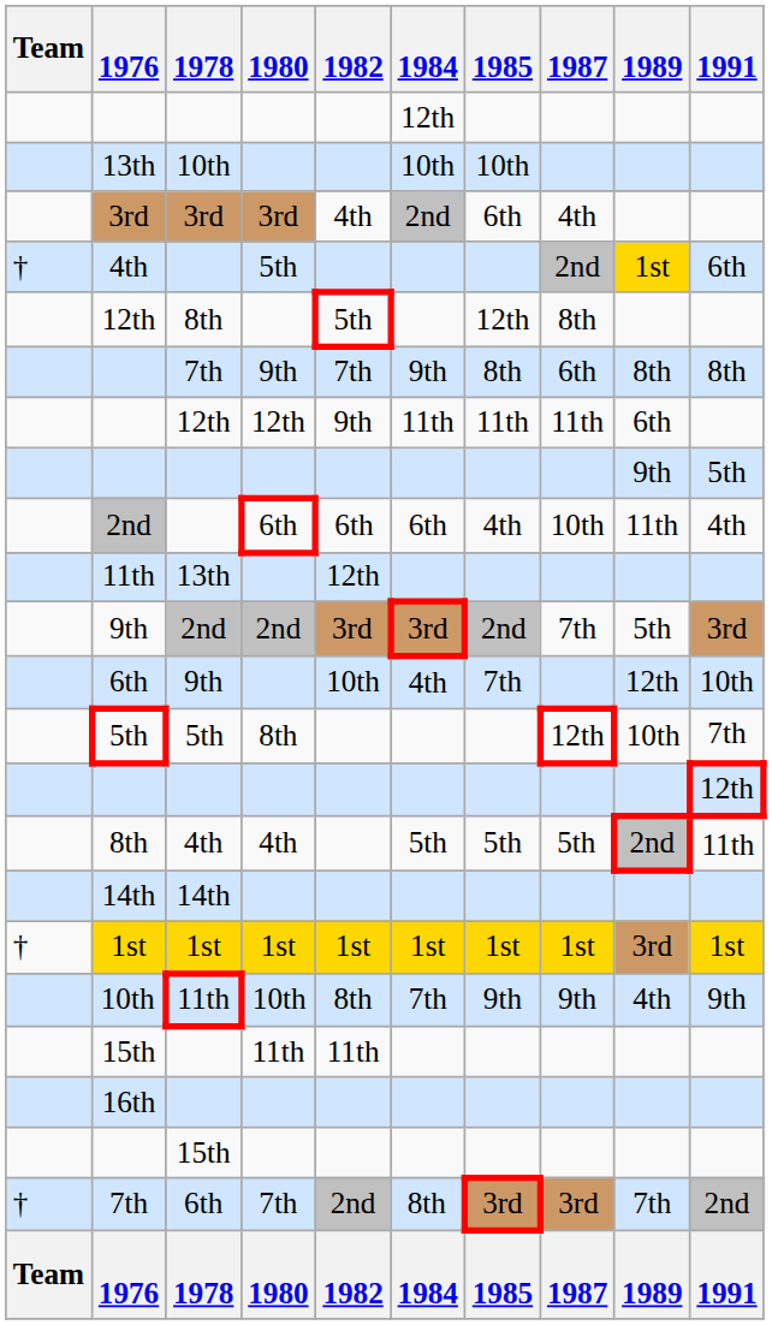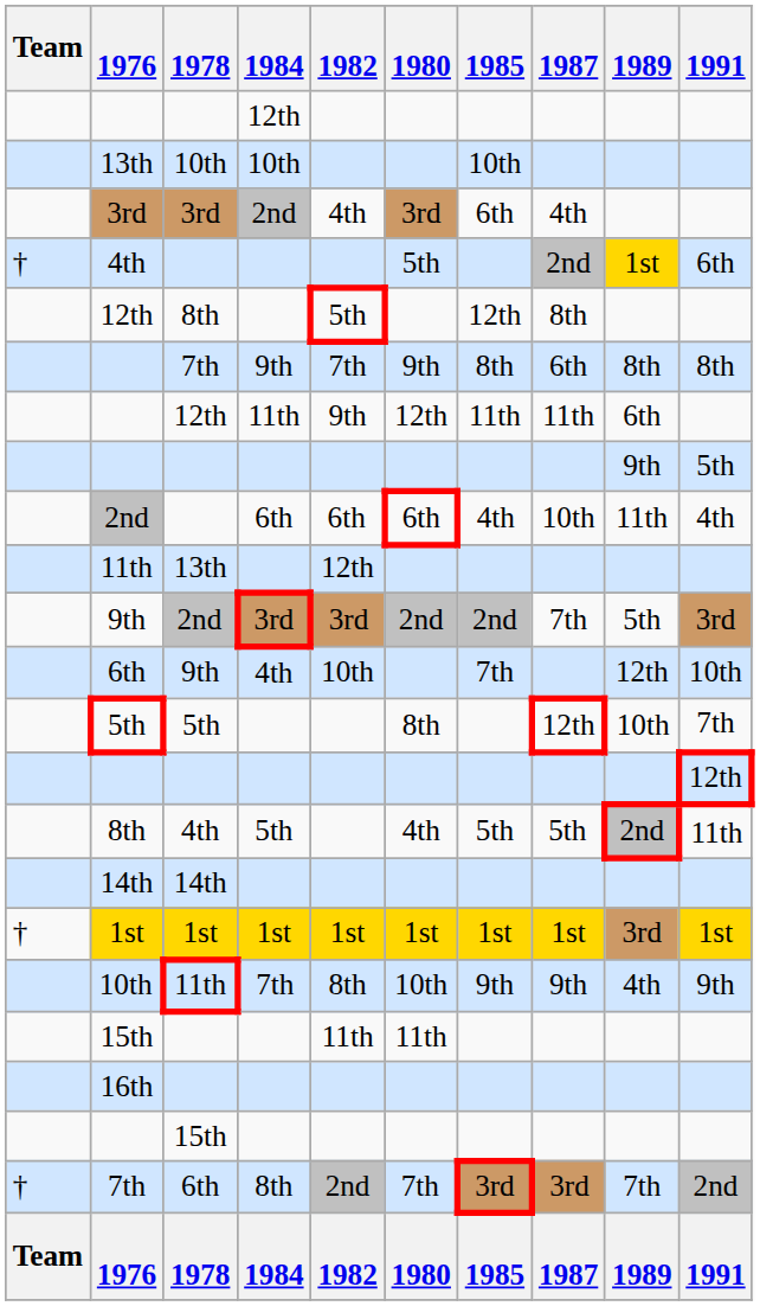 <table class="wikitable" style="text-align:center; font-size:90%">
 <tr>
 <th>Team</th>
 <th><br><a href='#'>1976</a></th>
 <th><br><a href='#'>1978</a></th>
+<th><br><a href='#'>1984</a></th>
+<th><br><a href='#'>1982</a></th>
 <th><br><a href='#'>1980</a></th>
-<th><br><a href='#'>1982</a></th>
-<th><br><a href='#'>1984</a></th>
 <th><br><a href='#'>1985</a></th>
 <th><br><a href='#'>1987</a></th>
 <th><br><a href='#'>1989</a></th>
 <th><br><a href='#'>1991</a></th>
 </tr>
 <tr>
 <td align="left"></td>
 <td></td>
 <td></td>
+<td>12th</td>
 <td></td>
 <td></td>
-<td>12th</td>
 <td></td>
 <td></td>
 <td></td>
 <td></td>
 </tr>
 <tr bgcolor="#D0E6FF">
 <td align="left"></td>
 <td>13th</td>
 <td>10th</td>
+<td>10th</td>
 <td></td>
 <td></td>
-<td>10th</td>
 <td>10th</td>
 <td></td>
 <td></td>
 <td></td>
 </tr>
 <tr>
 <td align="left"></td>
 <td bgcolor="#cc9966">3rd</td>
 <td bgcolor="#cc9966">3rd</td>
+<td bgcolor="silver">2nd</td>
+<td>4th</td>
 <td bgcolor="#cc9966">3rd</td>
-<td>4th</td>
-<td bgcolor="silver">2nd</td>
 <td>6th</td>
 <td>4th</td>
 <td></td>
 <td></td>
 </tr>
 <tr bgcolor="#D0E6FF">
 <td align="left"><em></em> †</td>
 <td>4th</td>
 <td></td>
-<td>5th</td>
 <td></td>
 <td></td>
+<td>5th</td>
 <td></td>
 <td bgcolor="silver">2nd</td>
 <td bgcolor="gold">1st</td>
 <td>6th</td>
 </tr>
 <tr>
 <td align="left"></td>
 <td>12th</td>
 <td>8th</td>
 <td></td>
 <td style="border: 3px solid red">5th</td>
 <td></td>
 <td>12th</td>
 <td>8th</td>
 <td></td>
 <td></td>
 </tr>
 <tr bgcolor="#D0E6FF">
 <td align="left"></td>
 <td></td>
 <td>7th</td>
 <td>9th</td>
 <td>7th</td>
 <td>9th</td>
 <td>8th</td>
 <td>6th</td>
 <td>8th</td>
 <td>8th</td>
 </tr>
 <tr>
 <td align="left"></td>
 <td></td>
 <td>12th</td>
+<td>11th</td>
+<td>9th</td>
 <td>12th</td>
-<td>9th</td>
-<td>11th</td>
 <td>11th</td>
 <td>11th</td>
 <td>6th</td>
 <td></td>
 </tr>
 <tr bgcolor="#D0E6FF">
 <td align="left"></td>
 <td></td>
 <td></td>
 <td></td>
 <td></td>
 <td></td>
 <td></td>
 <td></td>
 <td>9th</td>
 <td>5th</td>
 </tr>
 <tr>
 <td align="left"></td>
 <td bgcolor="silver">2nd</td>
 <td></td>
-<td style="border: 3px solid red">6th</td>
 <td>6th</td>
 <td>6th</td>
+<td style="border: 3px solid red">6th</td>
 <td>4th</td>
 <td>10th</td>
 <td>11th</td>
 <td>4th</td>
 </tr>
 <tr bgcolor="#D0E6FF">
 <td align="left"></td>
 <td>11th</td>
 <td>13th</td>
 <td></td>
 <td>12th</td>
 <td></td>
 <td></td>
 <td></td>
 <td></td>
 <td></td>
 </tr>
 <tr>
 <td align="left"></td>
 <td>9th</td>
 <td bgcolor="silver">2nd</td>
+<td style="border: 3px solid red" bgcolor="#cc9966">3rd</td>
+<td bgcolor="#cc9966">3rd</td>
 <td bgcolor="silver">2nd</td>
-<td bgcolor="#cc9966">3rd</td>
-<td style="border: 3px solid red" bgcolor="#cc9966">3rd</td>
 <td bgcolor="silver">2nd</td>
 <td>7th</td>
 <td>5th</td>
 <td bgcolor="#cc9966">3rd</td>
 </tr>
 <tr bgcolor="#D0E6FF">
 <td align="left"></td>
 <td>6th</td>
 <td>9th</td>
+<td>4th</td>
+<td>10th</td>
 <td></td>
-<td>10th</td>
-<td>4th</td>
 <td>7th</td>
 <td></td>
 <td>12th</td>
 <td>10th</td>
 </tr>
 <tr>
 <td align="left"></td>
 <td style="border: 3px solid red">5th</td>
 <td>5th</td>
-<td>8th</td>
 <td></td>
 <td></td>
+<td>8th</td>
 <td></td>
 <td style="border: 3px solid red">12th</td>
 <td>10th</td>
 <td>7th</td>
 </tr>
 <tr bgcolor="#D0E6FF">
 <td align="left"></td>
 <td></td>
 <td></td>
 <td></td>
 <td></td>
 <td></td>
 <td></td>
 <td></td>
 <td></td>
 <td style="border: 3px solid red">12th</td>
 </tr>
 <tr>
 <td align="left"></td>
 <td>8th</td>
 <td>4th</td>
+<td>5th</td>
+<td></td>
 <td>4th</td>
-<td></td>
-<td>5th</td>
 <td>5th</td>
 <td>5th</td>
 <td style="border: 3px solid red" bgcolor="silver">2nd</td>
 <td>11th</td>
 </tr>
 <tr bgcolor="#D0E6FF">
 <td align="left"></td>
 <td>14th</td>
 <td>14th</td>
 <td></td>
 <td></td>
 <td></td>
 <td></td>
 <td></td>
 <td></td>
 <td></td>
 </tr>
 <tr>
 <td align="left"><em></em>  †</td>
 <td bgcolor="gold">1st</td>
 <td bgcolor="gold">1st</td>
 <td bgcolor="gold">1st</td>
 <td bgcolor="gold">1st</td>
 <td bgcolor="gold">1st</td>
 <td bgcolor="gold">1st</td>
 <td bgcolor="gold">1st</td>
 <td bgcolor="#cc9966">3rd</td>
 <td bgcolor="gold">1st</td>
 </tr>
 <tr bgcolor="#D0E6FF">
 <td align="left"></td>
 <td>10th</td>
 <td style="border: 3px solid red">11th</td>
+<td>7th</td>
+<td>8th</td>
 <td>10th</td>
-<td>8th</td>
-<td>7th</td>
 <td>9th</td>
 <td>9th</td>
 <td>4th</td>
 <td>9th</td>
 </tr>
 <tr>
 <td align="left"></td>
 <td>15th</td>
 <td></td>
+<td></td>
 <td>11th</td>
 <td>11th</td>
-<td></td>
 <td></td>
 <td></td>
 <td></td>
 <td></td>
 </tr>
 <tr bgcolor="#D0E6FF">
 <td align="left"></td>
 <td>16th</td>
 <td></td>
 <td></td>
 <td></td>
 <td></td>
 <td></td>
 <td></td>
 <td></td>
 <td></td>
 </tr>
 <tr>
 <td align="left"></td>
 <td></td>
 <td>15th</td>
 <td></td>
 <td></td>
 <td></td>
 <td></td>
 <td></td>
 <td></td>
 <td></td>
 </tr>
 <tr bgcolor="#D0E6FF">
 <td align="left"><em></em>  †</td>
 <td>7th</td>
 <td>6th</td>
+<td>8th</td>
+<td bgcolor="silver">2nd</td>
 <td>7th</td>
-<td bgcolor="silver">2nd</td>
-<td>8th</td>
 <td style="border: 3px solid red" bgcolor="#cc9966">3rd</td>
 <td bgcolor="#cc9966">3rd</td>
 <td>7th</td>
 <td bgcolor="silver">2nd</td>
 </tr>
 <tr>
 <th>Team</th>
 <th><br><a href='#'>1976</a></th>
 <th><br><a href='#'>1978</a></th>
+<th><br><a href='#'>1984</a></th>
+<th><br><a href='#'>1982</a></th>
 <th><br><a href='#'>1980</a></th>
-<th><br><a href='#'>1982</a></th>
-<th><br><a href='#'>1984</a></th>
 <th><br><a href='#'>1985</a></th>
 <th><br><a href='#'>1987</a></th>
 <th><br><a href='#'>1989</a></th>
 <th><br><a href='#'>1991</a></th>
 </tr>
 </table>
